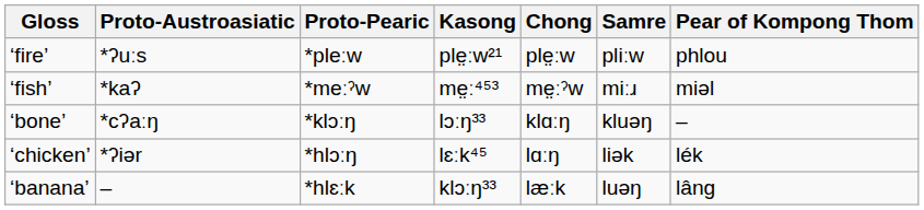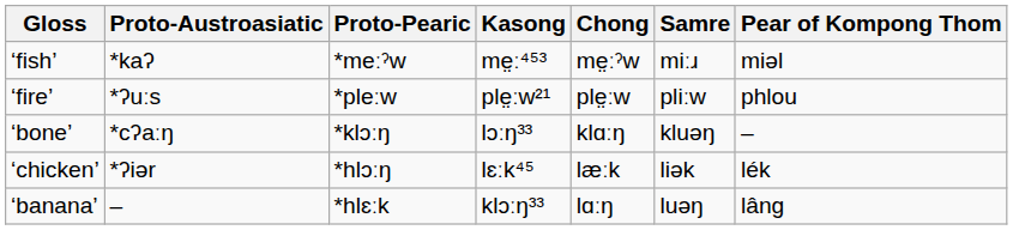 <table class="wikitable sortable">
 <tr>
 <th>Gloss</th>
 <th>Proto-Austroasiatic</th>
 <th>Proto-Pearic</th>
 <th>Kasong</th>
 <th>Chong</th>
 <th>Samre</th>
 <th>Pear of Kompong Thom</th>
 </tr>
 <tr>
+<td>‘fish’</td>
+<td>*kaʔ</td>
+<td>*meːˀw</td>
+<td>me̤ː⁴⁵³</td>
+<td>me̤ːˀw</td>
+<td>miːɹ</td>
+<td>miəl</td>
+</tr>
+<tr>
 <td>‘fire’</td>
 <td>*ʔuːs</td>
 <td>*pleːw</td>
 <td>ple̤ːw²¹</td>
 <td>ple̤ːw</td>
 <td>pliːw</td>
 <td>phlou</td>
-</tr>
-<tr>
-<td>‘fish’</td>
-<td>*kaʔ</td>
-<td>*meːˀw</td>
-<td>me̤ː⁴⁵³</td>
-<td>me̤ːˀw</td>
-<td>miːɹ</td>
-<td>miəl</td>
 </tr>
 <tr>
 <td>‘bone’</td>
 <td>*cʔaːŋ</td>
 <td>*klɔːŋ</td>
 <td>lɔːŋ³³</td>
 <td>klɑːŋ</td>
 <td>kluəŋ</td>
 <td>–</td>
 </tr>
 <tr>
 <td>‘chicken’</td>
 <td>*ʔiər</td>
 <td>*hlɔːŋ</td>
 <td>lɛːk⁴⁵</td>
-<td>lɑːŋ</td>
+<td>læːk</td>
 <td>liək</td>
 <td>lék</td>
 </tr>
 <tr>
 <td>‘banana’</td>
 <td>–</td>
 <td>*hlɛːk</td>
 <td>klɔːŋ³³</td>
-<td>læːk</td>
+<td>lɑːŋ</td>
 <td>luəŋ</td>
 <td>lâng</td>
 </tr>
 </table>
